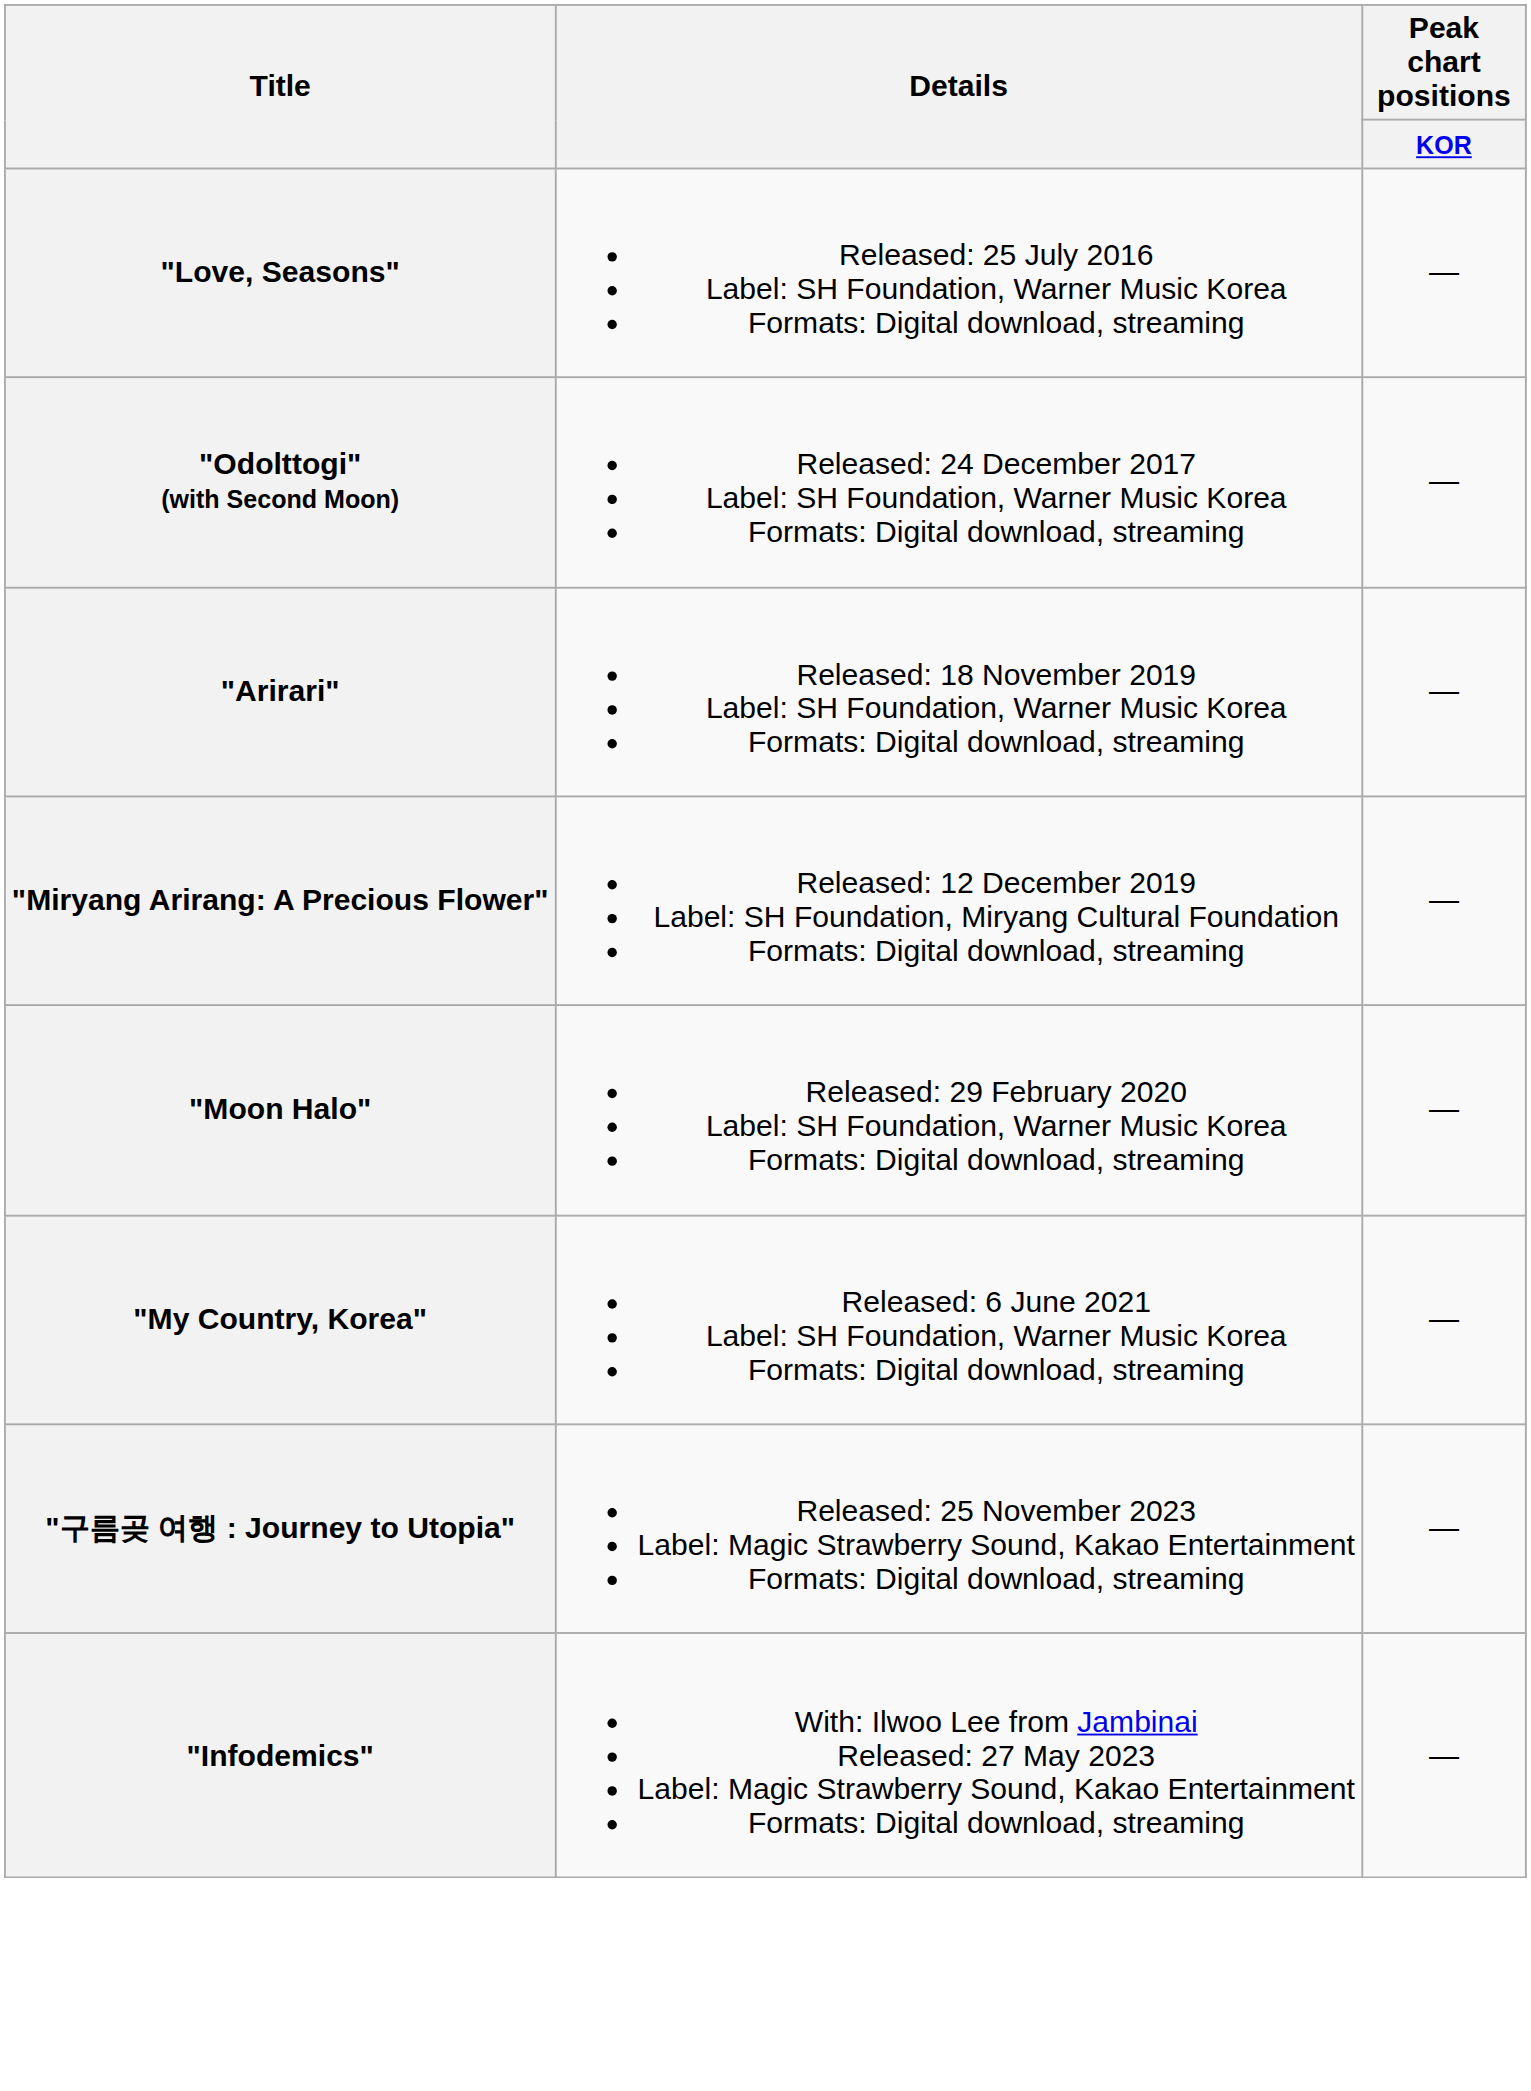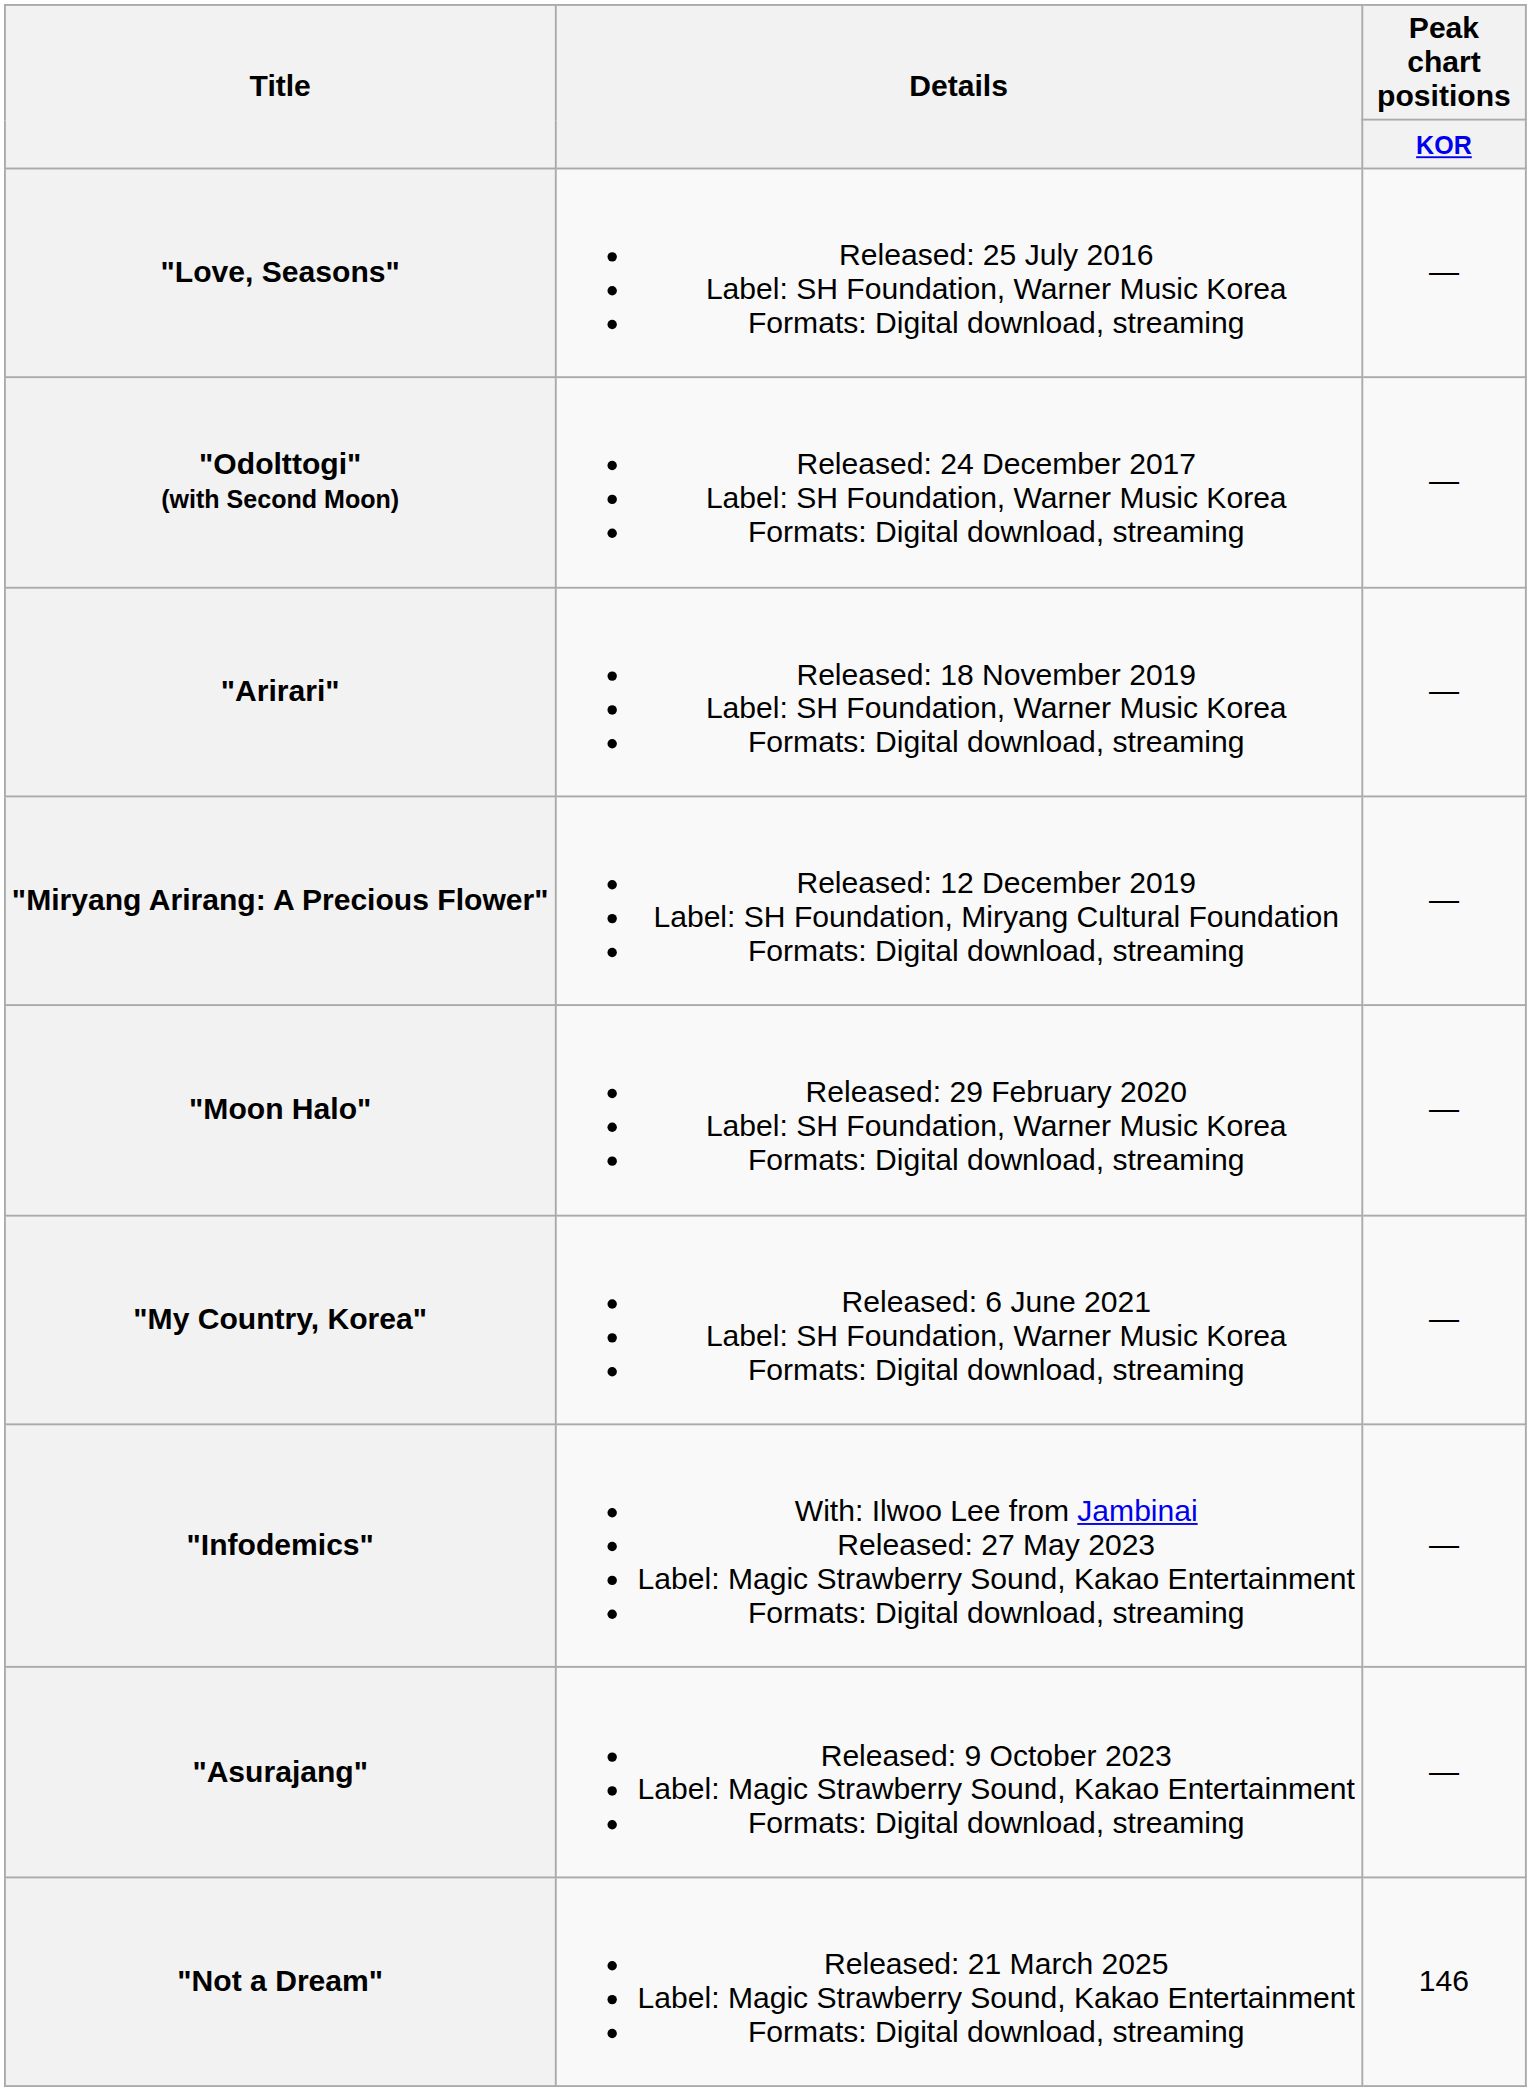 <table class="wikitable plainrowheaders" style="text-align:center;">
 <tr>
 <th scope="col" rowspan="2">Title</th>
 <th scope="col" rowspan="2">Details</th>
 <th scope="col" colspan="1" style="width:5em;">Peak chart positions</th>
 </tr>
 <tr>
 <th><small><a href='#'>KOR</a></small><br></th>
 </tr>
 <tr>
 <th scope="row">"Love, Seasons"</th>
 <td><br><ul><li>Released: 25 July 2016</li><li>Label: SH Foundation, Warner Music Korea</li><li>Formats: Digital download, streaming</li></ul></td>
 <td>—</td>
 </tr>
 <tr>
 <th scope="row">"Odolttogi"<br><small>(with Second Moon)</small></th>
 <td><br><ul><li>Released: 24 December 2017</li><li>Label: SH Foundation, Warner Music Korea</li><li>Formats: Digital download, streaming</li></ul></td>
 <td>—</td>
 </tr>
 <tr>
 <th scope="row">"Arirari"</th>
 <td><br><ul><li>Released: 18 November 2019</li><li>Label: SH Foundation, Warner Music Korea</li><li>Formats: Digital download, streaming</li></ul></td>
 <td>—</td>
 </tr>
 <tr>
 <th scope="row">"Miryang Arirang: A Precious Flower"</th>
 <td><br><ul><li>Released: 12 December 2019</li><li>Label: SH Foundation, Miryang Cultural Foundation</li><li>Formats: Digital download, streaming</li></ul></td>
 <td>—</td>
 </tr>
 <tr>
 <th scope="row">"Moon Halo"</th>
 <td><br><ul><li>Released: 29 February 2020</li><li>Label: SH Foundation, Warner Music Korea</li><li>Formats: Digital download, streaming</li></ul></td>
 <td>—</td>
 </tr>
 <tr>
 <th scope="row">"My Country, Korea"</th>
 <td><br><ul><li>Released: 6 June 2021</li><li>Label: SH Foundation, Warner Music Korea</li><li>Formats: Digital download, streaming</li></ul></td>
 <td>—</td>
 </tr>
 <tr>
-<th scope="row">"구름곶 여행 : Journey to Utopia"</th>
-<td><br><ul><li>Released: 25 November 2023</li><li>Label: Magic Strawberry Sound, Kakao Entertainment</li><li>Formats: Digital download, streaming</li></ul></td>
-<td>—</td>
-</tr>
-<tr>
 <th scope="row">"Infodemics"</th>
 <td><br><ul><li>With: Ilwoo Lee from <a href='#'>Jambinai</a></li><li>Released: 27 May 2023</li><li>Label: Magic Strawberry Sound, Kakao Entertainment</li><li>Formats: Digital download, streaming</li></ul></td>
 <td>—</td>
 </tr>
+<tr>
+<th scope="row">"Asurajang"</th>
+<td><br><ul><li>Released: 9 October 2023</li><li>Label: Magic Strawberry Sound, Kakao Entertainment</li><li>Formats: Digital download, streaming</li></ul></td>
+<td>—</td>
+</tr>
+<tr>
+<th scope="row">"Not a Dream"</th>
+<td><br><ul><li>Released: 21 March 2025</li><li>Label: Magic Strawberry Sound, Kakao Entertainment</li><li>Formats: Digital download, streaming</li></ul></td>
+<td>146</td>
+</tr>
 </table>
